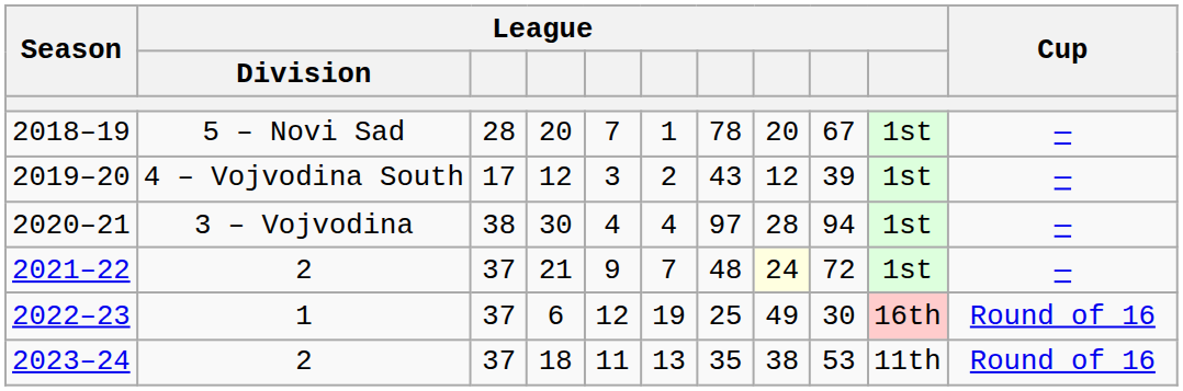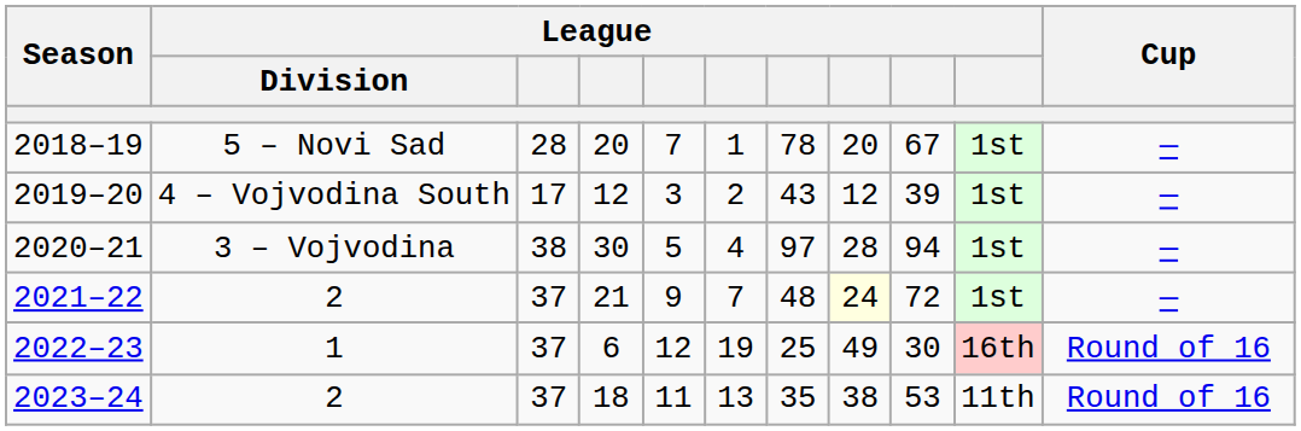 <table class="wikitable sortable" style="text-align:center">
 <tr>
 <th rowspan="2">Season</th>
 <th colspan="9">League</th>
 <th rowspan="2" width="100">Cup</th>
 </tr>
 <tr>
 <th>Division</th>
 <th width="20"></th>
 <th width="20"></th>
 <th width="20"></th>
 <th width="20"></th>
 <th width="20"></th>
 <th width="20"></th>
 <th width="20"></th>
 <th width="20"></th>
 </tr>
 <tr>
 <th colspan="11"></th>
 </tr>
 <tr>
 <td>2018–19</td>
 <td>5 – Novi Sad</td>
 <td>28</td>
 <td>20</td>
 <td>7</td>
 <td>1</td>
 <td>78</td>
 <td>20</td>
 <td>67</td>
 <td style="background-color:#DFD">1st</td>
 <td><a href='#'>—</a></td>
 </tr>
 <tr>
 <td>2019–20</td>
 <td>4 – Vojvodina South</td>
 <td>17</td>
 <td>12</td>
 <td>3</td>
 <td>2</td>
 <td>43</td>
 <td>12</td>
 <td>39</td>
 <td style="background-color:#DFD">1st</td>
 <td><a href='#'>—</a></td>
 </tr>
 <tr>
 <td>2020–21</td>
 <td>3 – Vojvodina</td>
 <td>38</td>
 <td>30</td>
-<td>4</td>
+<td>5</td>
 <td>4</td>
 <td>97</td>
 <td>28</td>
 <td>94</td>
 <td style="background-color:#DFD">1st</td>
 <td><a href='#'>—</a></td>
 </tr>
 <tr>
 <td><a href='#'>2021–22</a></td>
 <td>2</td>
 <td>37</td>
 <td>21</td>
 <td>9</td>
 <td>7</td>
 <td>48</td>
 <td style="background: lightyellow;">24</td>
 <td>72</td>
 <td style="background-color:#DFD">1st</td>
 <td><a href='#'>—</a></td>
 </tr>
 <tr>
 <td><a href='#'>2022–23</a></td>
 <td>1</td>
 <td>37</td>
 <td>6</td>
 <td>12</td>
 <td>19</td>
 <td>25</td>
 <td>49</td>
 <td>30</td>
 <td style="background-color:#FCC">16th</td>
 <td><a href='#'>Round of 16</a></td>
 </tr>
 <tr>
 <td><a href='#'>2023–24</a></td>
 <td>2</td>
 <td>37</td>
 <td>18</td>
 <td>11</td>
 <td>13</td>
 <td>35</td>
 <td>38</td>
 <td>53</td>
 <td>11th</td>
 <td><a href='#'>Round of 16</a></td>
 </tr>
 </table>
